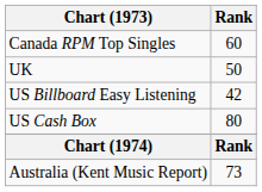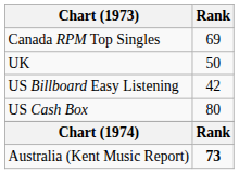 <table class="wikitable sortable">
 <tr>
 <th>Chart (1973)</th>
 <th style="text-align:center;">Rank</th>
 </tr>
 <tr>
 <td>Canada <em>RPM</em> Top Singles </td>
-<td style="text-align:center;">60</td>
+<td style="text-align:center;">69</td>
 </tr>
 <tr>
 <td>UK </td>
 <td style="text-align:center;">50</td>
 </tr>
 <tr>
 <td>US <em>Billboard</em> Easy Listening</td>
 <td style="text-align:center;">42</td>
 </tr>
 <tr Italy 18>
 <td>US <em>Cash Box</em> </td>
 <td style="text-align:center;">80</td>
 </tr>
 <tr France 13>
 </tr>
 <tr>
 <th>Chart (1974)</th>
 <th style="text-align:center;">Rank</th>
 </tr>
 <tr>
 <td>Australia (Kent Music Report)</td>
-<td style="text-align:center;">73</td>
+<td style="text-align:center;"><strong>73</strong></td>
 </tr>
 </table>
